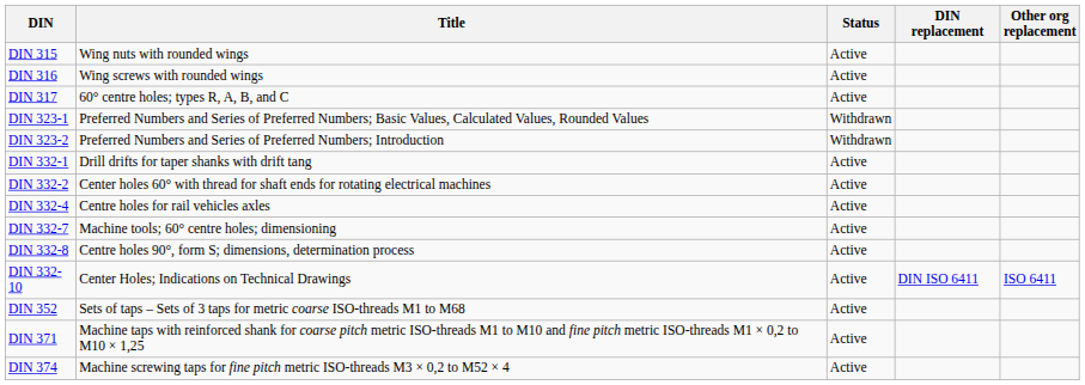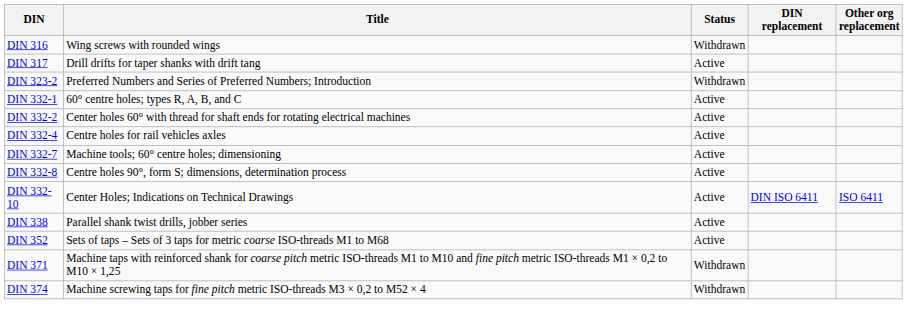 <table class="wikitable sortable">
 <tr>
 <th>DIN</th>
 <th>Title</th>
 <th>Status</th>
 <th>DIN replacement</th>
 <th>Other org<br>replacement</th>
 </tr>
 <tr>
-<td><a href='#'>DIN 315</a></td>
-<td>Wing nuts with rounded wings</td>
-<td>Active</td>
-<td></td>
-<td></td>
-</tr>
-<tr>
 <td><a href='#'>DIN 316</a></td>
 <td>Wing screws with rounded wings</td>
-<td>Active</td>
+<td>Withdrawn</td>
 <td></td>
 <td></td>
 </tr>
 <tr>
 <td><a href='#'>DIN 317</a></td>
-<td>60° centre holes; types R, A, B, and C</td>
+<td>Drill drifts for taper shanks with drift tang</td>
 <td>Active</td>
-<td></td>
-<td></td>
-</tr>
-<tr>
-<td><a href='#'>DIN 323-1</a></td>
-<td>Preferred Numbers and Series of Preferred Numbers; Basic Values, Calculated Values, Rounded Values</td>
-<td>Withdrawn</td>
 <td></td>
 <td></td>
 </tr>
 <tr>
 <td><a href='#'>DIN 323-2</a></td>
 <td>Preferred Numbers and Series of Preferred Numbers; Introduction</td>
 <td>Withdrawn</td>
 <td></td>
 <td></td>
 </tr>
 <tr>
 <td><a href='#'>DIN 332-1</a></td>
-<td>Drill drifts for taper shanks with drift tang</td>
+<td>60° centre holes; types R, A, B, and C</td>
 <td>Active</td>
 <td></td>
 <td></td>
 </tr>
 <tr>
 <td><a href='#'>DIN 332-2</a></td>
 <td>Center holes 60° with thread for shaft ends for rotating electrical machines</td>
 <td>Active</td>
 <td></td>
 <td></td>
 </tr>
 <tr>
 <td><a href='#'>DIN 332-4</a></td>
 <td>Centre holes for rail vehicles axles</td>
 <td>Active</td>
 <td></td>
 <td></td>
 </tr>
 <tr>
 <td><a href='#'>DIN 332-7</a></td>
 <td>Machine tools; 60° centre holes; dimensioning</td>
 <td>Active</td>
 <td></td>
 <td></td>
 </tr>
 <tr>
 <td><a href='#'>DIN 332-8</a></td>
 <td>Centre holes 90°, form S; dimensions, determination process</td>
 <td>Active</td>
 <td></td>
 <td></td>
 </tr>
 <tr>
 <td><a href='#'>DIN 332-10</a></td>
 <td>Center Holes; Indications on Technical Drawings</td>
 <td>Active</td>
 <td><a href='#'>DIN ISO 6411</a></td>
 <td><a href='#'>ISO 6411</a></td>
 </tr>
 <tr>
+<td><a href='#'>DIN 338</a></td>
+<td>Parallel shank twist drills, jobber series</td>
+<td>Active</td>
+<td></td>
+<td></td>
+</tr>
+<tr>
 <td><a href='#'>DIN 352</a></td>
 <td>Sets of taps – Sets of 3 taps for metric <em>coarse</em> ISO-threads M1 to M68</td>
 <td>Active</td>
 <td></td>
 <td></td>
 </tr>
 <tr>
 <td><a href='#'>DIN 371</a></td>
 <td>Machine taps with reinforced shank for <em>coarse pitch</em> metric ISO-threads M1 to M10 and <em>fine pitch</em> metric ISO-threads M1 × 0,2 to M10 × 1,25</td>
-<td>Active</td>
+<td>Withdrawn</td>
 <td></td>
 <td></td>
 </tr>
 <tr>
 <td><a href='#'>DIN 374</a></td>
 <td>Machine screwing taps for <em>fine pitch</em> metric ISO-threads M3 × 0,2 to M52 × 4</td>
-<td>Active</td>
+<td>Withdrawn</td>
 <td></td>
 <td></td>
 </tr>
 </table>
